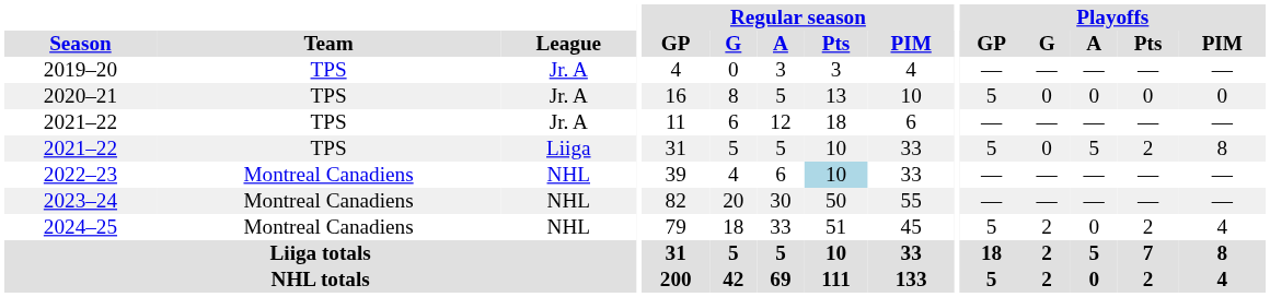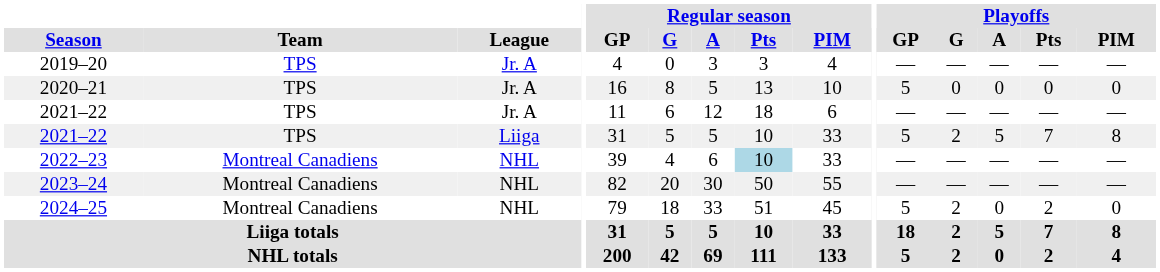 <table border="0" cellpadding="1" cellspacing="0" style="text-align:center; width:60em;">
 <tr bgcolor="#e0e0e0">
 <th colspan="3" bgcolor="#ffffff"></th>
 <th rowspan="99" bgcolor="#ffffff"></th>
 <th colspan="5"><a href='#'>Regular season</a></th>
 <th rowspan="99" bgcolor="#ffffff"></th>
 <th colspan="5"><a href='#'>Playoffs</a></th>
 </tr>
 <tr bgcolor="#e0e0e0">
 <th><a href='#'>Season</a></th>
 <th>Team</th>
 <th>League</th>
 <th>GP</th>
 <th><a href='#'>G</a></th>
 <th><a href='#'>A</a></th>
 <th><a href='#'>Pts</a></th>
 <th><a href='#'>PIM</a></th>
 <th>GP</th>
 <th>G</th>
 <th>A</th>
 <th>Pts</th>
 <th>PIM</th>
 </tr>
 <tr>
 <td>2019–20</td>
 <td><a href='#'>TPS</a></td>
 <td><a href='#'>Jr. A</a></td>
 <td>4</td>
 <td>0</td>
 <td>3</td>
 <td>3</td>
 <td>4</td>
 <td>—</td>
 <td>—</td>
 <td>—</td>
 <td>—</td>
 <td>—</td>
 </tr>
 <tr bgcolor="#f0f0f0">
 <td>2020–21</td>
 <td>TPS</td>
 <td>Jr. A</td>
 <td>16</td>
 <td>8</td>
 <td>5</td>
 <td>13</td>
 <td>10</td>
 <td>5</td>
 <td>0</td>
 <td>0</td>
 <td>0</td>
 <td>0</td>
 </tr>
 <tr>
 <td>2021–22</td>
 <td>TPS</td>
 <td>Jr. A</td>
 <td>11</td>
 <td>6</td>
 <td>12</td>
 <td>18</td>
 <td>6</td>
 <td>—</td>
 <td>—</td>
 <td>—</td>
 <td>—</td>
 <td>—</td>
 </tr>
 <tr bgcolor="#f0f0f0">
 <td><a href='#'>2021–22</a></td>
 <td>TPS</td>
 <td><a href='#'>Liiga</a></td>
 <td>31</td>
 <td>5</td>
 <td>5</td>
 <td>10</td>
 <td>33</td>
 <td>5</td>
-<td>0</td>
+<td>2</td>
 <td>5</td>
-<td>2</td>
+<td>7</td>
 <td>8</td>
 </tr>
 <tr>
 <td><a href='#'>2022–23</a></td>
 <td><a href='#'>Montreal Canadiens</a></td>
 <td><a href='#'>NHL</a></td>
 <td>39</td>
 <td>4</td>
 <td>6</td>
 <td style="background: lightblue;">10</td>
 <td>33</td>
 <td>—</td>
 <td>—</td>
 <td>—</td>
 <td>—</td>
 <td>—</td>
 </tr>
 <tr bgcolor="#f0f0f0">
 <td><a href='#'>2023–24</a></td>
 <td>Montreal Canadiens</td>
 <td>NHL</td>
 <td>82</td>
 <td>20</td>
 <td>30</td>
 <td>50</td>
 <td>55</td>
 <td>—</td>
 <td>—</td>
 <td>—</td>
 <td>—</td>
 <td>—</td>
 </tr>
 <tr>
 <td><a href='#'>2024–25</a></td>
 <td>Montreal Canadiens</td>
 <td>NHL</td>
 <td>79</td>
 <td>18</td>
 <td>33</td>
 <td>51</td>
 <td>45</td>
 <td>5</td>
 <td>2</td>
 <td>0</td>
 <td>2</td>
-<td>4</td>
+<td>0</td>
 </tr>
 <tr bgcolor="#e0e0e0">
 <th colspan="3">Liiga totals</th>
 <th>31</th>
 <th>5</th>
 <th>5</th>
 <th>10</th>
 <th>33</th>
 <th>18</th>
 <th>2</th>
 <th>5</th>
 <th>7</th>
 <th>8</th>
 </tr>
 <tr bgcolor="#e0e0e0">
 <th colspan="3">NHL totals</th>
 <th>200</th>
 <th>42</th>
 <th>69</th>
 <th>111</th>
 <th>133</th>
 <th>5</th>
 <th>2</th>
 <th>0</th>
 <th>2</th>
 <th>4</th>
 </tr>
 </table>
